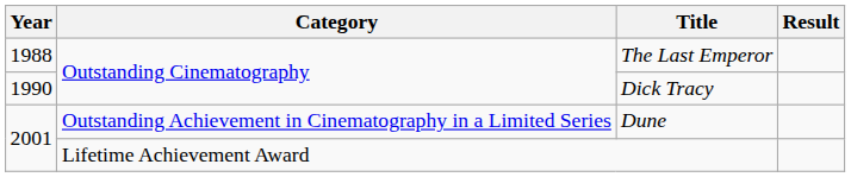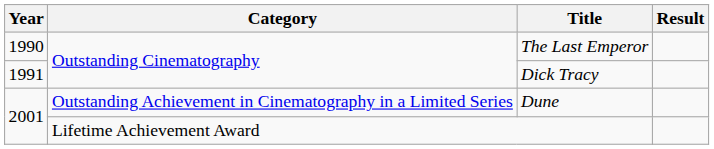 <table class="wikitable">
 <tr>
 <th>Year</th>
 <th>Category</th>
 <th>Title</th>
 <th>Result</th>
 </tr>
 <tr>
-<td>1988</td>
+<td>1990</td>
 <td rowspan=2><a href='#'>Outstanding Cinematography</a></td>
 <td><em>The Last Emperor</em></td>
 <td></td>
 </tr>
 <tr>
-<td>1990</td>
+<td>1991</td>
 <td><em>Dick Tracy</em></td>
 <td></td>
 </tr>
 <tr>
 <td rowspan=2>2001</td>
 <td><a href='#'>Outstanding Achievement in Cinematography in a Limited Series</a></td>
 <td><em>Dune</em></td>
 <td></td>
 </tr>
 <tr>
 <td colspan=2>Lifetime Achievement Award</td>
 <td></td>
 </tr>
 </table>
